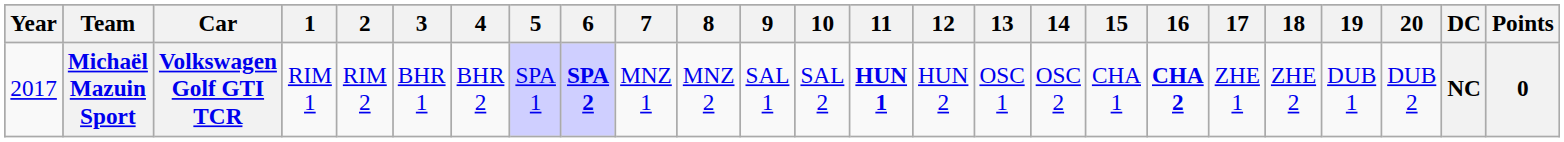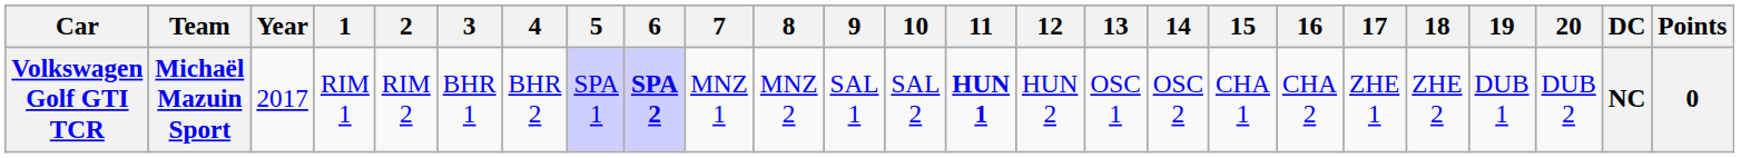 <table class="wikitable" style="text-align:center; font-size:85%">
 <tr>
+<th>Car</th>
+<th>Team</th>
 <th>Year</th>
-<th>Team</th>
-<th>Car</th>
 <th>1</th>
 <th>2</th>
 <th>3</th>
 <th>4</th>
 <th>5</th>
 <th>6</th>
 <th>7</th>
 <th>8</th>
 <th>9</th>
 <th>10</th>
 <th>11</th>
 <th>12</th>
 <th>13</th>
 <th>14</th>
 <th>15</th>
 <th>16</th>
 <th>17</th>
 <th>18</th>
 <th>19</th>
 <th>20</th>
 <th>DC</th>
 <th>Points</th>
 </tr>
 <tr>
+<th><a href='#'>Volkswagen Golf GTI TCR</a></th>
+<th><a href='#'>Michaël Mazuin Sport</a></th>
 <td><a href='#'>2017</a></td>
-<th><a href='#'>Michaël Mazuin Sport</a></th>
-<th><a href='#'>Volkswagen Golf GTI TCR</a></th>
 <td><a href='#'>RIM<br>1</a></td>
 <td><a href='#'>RIM<br>2</a></td>
 <td><a href='#'>BHR<br>1</a></td>
 <td><a href='#'>BHR<br>2</a></td>
 <td style="background:#CFCFFF;"><a href='#'>SPA<br>1</a><br></td>
 <td style="background:#CFCFFF;"><strong><a href='#'>SPA<br>2</a></strong><br></td>
 <td><a href='#'>MNZ<br>1</a></td>
 <td><a href='#'>MNZ<br>2</a></td>
 <td><a href='#'>SAL<br>1</a></td>
 <td><a href='#'>SAL<br>2</a></td>
 <td><strong><a href='#'>HUN<br>1</a></strong></td>
 <td><a href='#'>HUN<br>2</a></td>
 <td><a href='#'>OSC<br>1</a></td>
 <td><a href='#'>OSC<br>2</a></td>
 <td><a href='#'>CHA<br>1</a></td>
-<td><strong><a href='#'>CHA<br>2</a></strong></td>
+<td><a href='#'>CHA<br>2</a></td>
 <td><a href='#'>ZHE<br>1</a></td>
 <td><a href='#'>ZHE<br>2</a></td>
 <td><a href='#'>DUB<br>1</a></td>
 <td><a href='#'>DUB<br>2</a></td>
 <th>NC</th>
 <th>0</th>
 </tr>
 </table>
